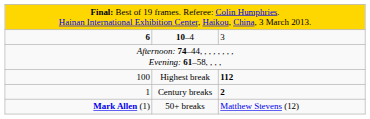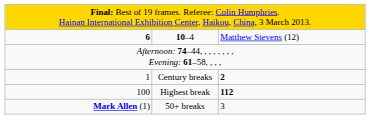 <table class="wikitable" style="font-size: 90%; margin: 1em auto 1em auto;">
 <tr>
 <td colspan = "3" align="center" bgcolor="#ffd700"><strong>Final:</strong> Best of 19 frames. Referee: <a href='#'>Colin Humphries</a>.<br><a href='#'>Hainan International Exhibition Center</a>, <a href='#'>Haikou</a>, <a href='#'>China</a>, 3 March 2013.</td>
 </tr>
 <tr>
 <td align="right"><strong>6</strong></td>
 <td width="100" align="center"><strong>10</strong>–4</td>
-<td>3</td>
+<td width="230"><a href='#'>Matthew Stevens</a> (12)<br></td>
 </tr>
 <tr>
 <td colspan="3" align="center" style="font-size: 100%"><em>Afternoon:</em> <strong>74</strong>–44, , , , , , , ,  <br> <em>Evening:</em> <strong>61</strong>–58, , , , </td>
+</tr>
+<tr>
+<td align="right">1</td>
+<td align="center">Century breaks</td>
+<td><strong>2</strong></td>
 </tr>
 <tr>
 <td align="right">100</td>
 <td align="center">Highest break</td>
 <td><strong>112</strong></td>
 </tr>
 <tr>
-<td align="right">1</td>
-<td align="center">Century breaks</td>
-<td><strong>2</strong></td>
-</tr>
-<tr>
 <td width="230" align="right"><strong><a href='#'>Mark Allen</a></strong> (1)<br></td>
 <td align="center">50+ breaks</td>
-<td width="230"><a href='#'>Matthew Stevens</a> (12)<br></td>
+<td>3</td>
 </tr>
 </table>
